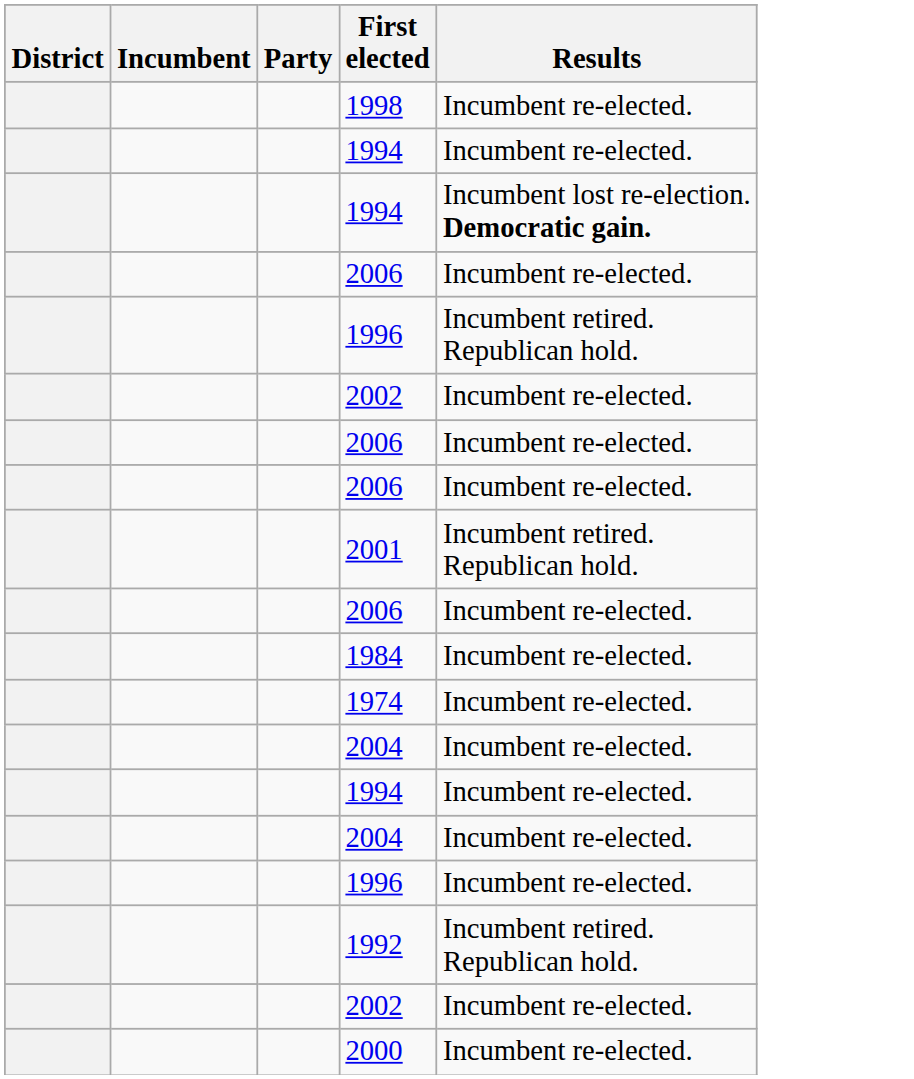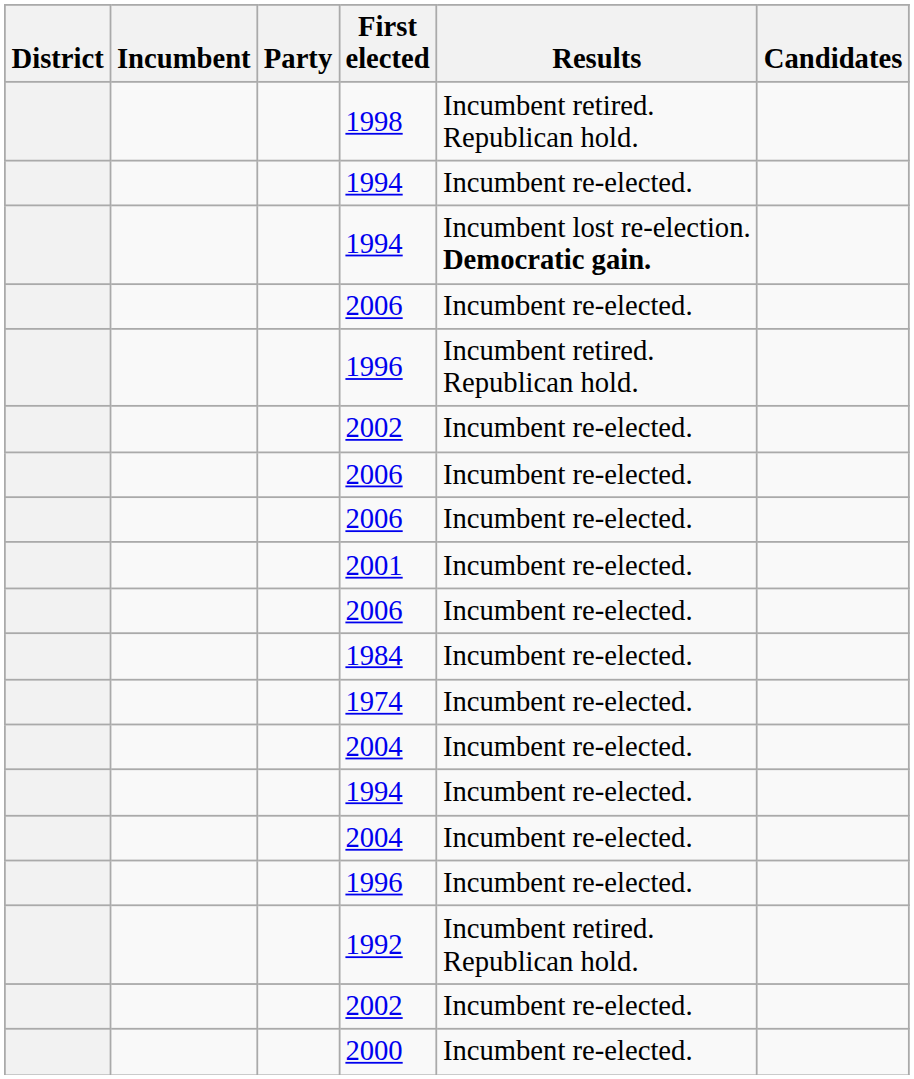 <table class="wikitable sortable">
 <tr valign=bottom>
 <th>District</th>
 <th>Incumbent</th>
 <th>Party</th>
 <th>First<br>elected</th>
 <th>Results</th>
+<th>Candidates</th>
 </tr>
 <tr>
 <th></th>
 <td></td>
 <td></td>
 <td><a href='#'>1998</a></td>
-<td>Incumbent re-elected.</td>
+<td>Incumbent retired.<br>Republican hold.</td>
+<td nowrap></td>
 </tr>
 <tr>
 <th></th>
 <td></td>
 <td></td>
 <td><a href='#'>1994</a></td>
 <td>Incumbent re-elected.</td>
+<td nowrap></td>
 </tr>
 <tr>
 <th></th>
 <td></td>
 <td></td>
 <td><a href='#'>1994</a></td>
 <td>Incumbent lost re-election.<br><strong>Democratic gain.</strong></td>
+<td nowrap></td>
 </tr>
 <tr>
 <th></th>
 <td></td>
 <td></td>
 <td><a href='#'>2006</a></td>
 <td>Incumbent re-elected.</td>
+<td nowrap></td>
 </tr>
 <tr>
 <th></th>
 <td></td>
 <td></td>
 <td><a href='#'>1996</a></td>
 <td>Incumbent retired.<br>Republican hold.</td>
+<td nowrap></td>
 </tr>
 <tr>
 <th></th>
 <td></td>
 <td></td>
 <td><a href='#'>2002</a></td>
 <td>Incumbent re-elected.</td>
+<td nowrap></td>
 </tr>
 <tr>
 <th></th>
 <td></td>
 <td></td>
 <td><a href='#'>2006</a></td>
 <td>Incumbent re-elected.</td>
+<td nowrap></td>
 </tr>
 <tr>
 <th></th>
 <td></td>
 <td></td>
 <td><a href='#'>2006</a></td>
 <td>Incumbent re-elected.</td>
+<td nowrap></td>
 </tr>
 <tr>
 <th></th>
 <td></td>
 <td></td>
 <td><a href='#'>2001</a></td>
-<td>Incumbent retired.<br>Republican hold.</td>
+<td>Incumbent re-elected.</td>
+<td nowrap></td>
 </tr>
 <tr>
 <th></th>
 <td></td>
 <td></td>
 <td><a href='#'>2006</a></td>
 <td>Incumbent re-elected.</td>
+<td nowrap></td>
 </tr>
 <tr>
 <th></th>
 <td></td>
 <td></td>
 <td><a href='#'>1984</a></td>
 <td>Incumbent re-elected.</td>
+<td nowrap></td>
 </tr>
 <tr>
 <th></th>
 <td></td>
 <td></td>
 <td><a href='#'>1974</a></td>
 <td>Incumbent re-elected.</td>
+<td nowrap></td>
 </tr>
 <tr>
 <th></th>
 <td></td>
 <td></td>
 <td><a href='#'>2004</a></td>
 <td>Incumbent re-elected.</td>
+<td nowrap></td>
 </tr>
 <tr>
 <th></th>
 <td></td>
 <td></td>
 <td><a href='#'>1994</a></td>
 <td>Incumbent re-elected.</td>
+<td nowrap></td>
 </tr>
 <tr>
 <th></th>
 <td></td>
 <td></td>
 <td><a href='#'>2004</a></td>
 <td>Incumbent re-elected.</td>
+<td nowrap></td>
 </tr>
 <tr>
 <th></th>
 <td></td>
 <td></td>
 <td><a href='#'>1996</a></td>
 <td>Incumbent re-elected.</td>
+<td nowrap></td>
 </tr>
 <tr>
 <th></th>
 <td></td>
 <td></td>
 <td><a href='#'>1992</a></td>
 <td>Incumbent retired.<br>Republican hold.</td>
+<td nowrap></td>
 </tr>
 <tr>
 <th></th>
 <td></td>
 <td></td>
 <td><a href='#'>2002</a></td>
 <td>Incumbent re-elected.</td>
+<td nowrap></td>
 </tr>
 <tr>
 <th></th>
 <td></td>
 <td></td>
 <td><a href='#'>2000</a></td>
 <td>Incumbent re-elected.</td>
+<td nowrap></td>
 </tr>
 </table>
